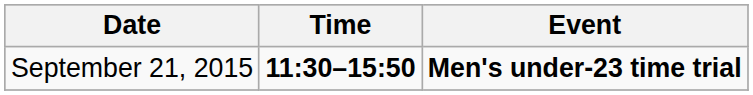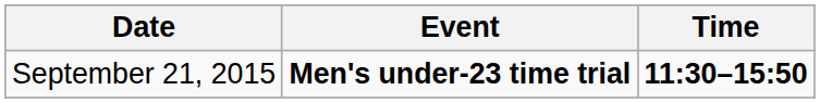 <table class="wikitable">
 <tr>
 <th>Date</th>
+<th>Event</th>
 <th>Time</th>
-<th>Event</th>
 </tr>
 <tr>
 <td>September 21, 2015</td>
+<td><strong>Men's under-23 time trial</strong></td>
 <td><strong>11:30–15:50</strong></td>
-<td><strong>Men's under-23 time trial</strong></td>
 </tr>
 </table>
